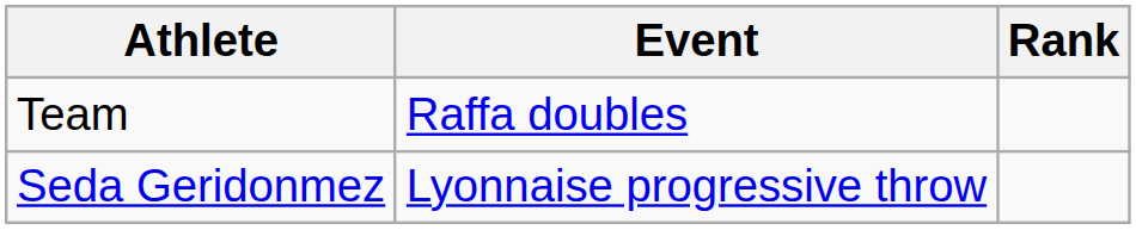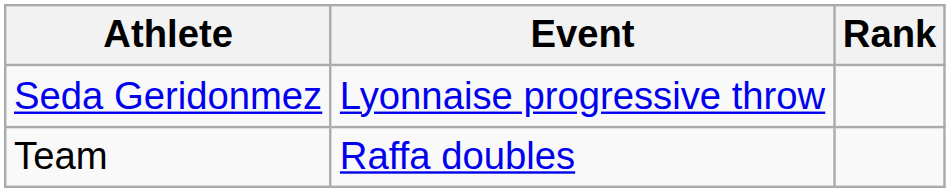 <table class=wikitable>
 <tr>
 <th>Athlete</th>
 <th>Event</th>
 <th>Rank</th>
 </tr>
 <tr>
+<td><a href='#'>Seda Geridonmez</a></td>
+<td><a href='#'>Lyonnaise progressive throw</a></td>
+<td align=center></td>
+</tr>
+<tr>
 <td>Team</td>
 <td><a href='#'>Raffa doubles</a></td>
 <td align=center></td>
 </tr>
-<tr>
-<td><a href='#'>Seda Geridonmez</a></td>
-<td><a href='#'>Lyonnaise progressive throw</a></td>
-<td align=center></td>
-</tr>
 </table>
